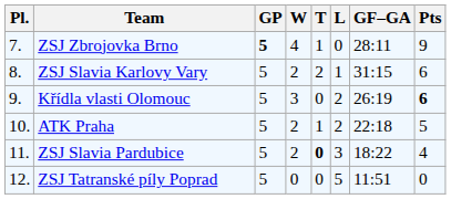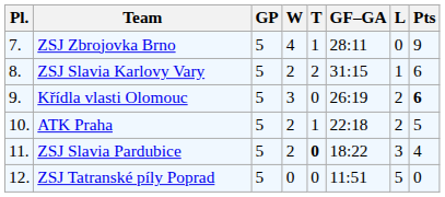 <table class="wikitable">
 <tr>
 <th>Pl.</th>
 <th width="200">Team</th>
 <th>GP</th>
 <th>W</th>
 <th>T</th>
+<th>GF–GA</th>
 <th>L</th>
-<th>GF–GA</th>
 <th>Pts</th>
 </tr>
 <tr bgcolor="#f0f8ff">
 <td>7.</td>
 <td><a href='#'>ZSJ Zbrojovka Brno</a></td>
-<td><strong>5</strong></td>
+<td>5</td>
 <td>4</td>
 <td>1</td>
+<td>28:11</td>
 <td>0</td>
-<td>28:11</td>
 <td>9</td>
 </tr>
 <tr bgcolor="#f0f8ff">
 <td>8.</td>
 <td><a href='#'>ZSJ Slavia Karlovy Vary</a></td>
 <td>5</td>
 <td>2</td>
 <td>2</td>
+<td>31:15</td>
 <td>1</td>
-<td>31:15</td>
 <td>6</td>
 </tr>
 <tr bgcolor="#f0f8ff">
 <td>9.</td>
 <td><a href='#'>Křídla vlasti Olomouc</a></td>
 <td>5</td>
 <td>3</td>
 <td>0</td>
+<td>26:19</td>
 <td>2</td>
-<td>26:19</td>
 <td><strong>6</strong></td>
 </tr>
 <tr bgcolor="#f0f8ff">
 <td>10.</td>
 <td><a href='#'>ATK Praha</a></td>
 <td>5</td>
 <td>2</td>
 <td>1</td>
+<td>22:18</td>
 <td>2</td>
-<td>22:18</td>
 <td>5</td>
 </tr>
 <tr bgcolor="#f0f8ff">
 <td>11.</td>
 <td><a href='#'>ZSJ Slavia Pardubice</a></td>
 <td>5</td>
 <td>2</td>
 <td><strong>0</strong></td>
+<td>18:22</td>
 <td>3</td>
-<td>18:22</td>
 <td>4</td>
 </tr>
 <tr bgcolor="#f0f8ff">
 <td>12.</td>
 <td><a href='#'>ZSJ Tatranské píly Poprad</a></td>
 <td>5</td>
 <td>0</td>
 <td>0</td>
+<td>11:51</td>
 <td>5</td>
-<td>11:51</td>
 <td>0</td>
 </tr>
 </table>
